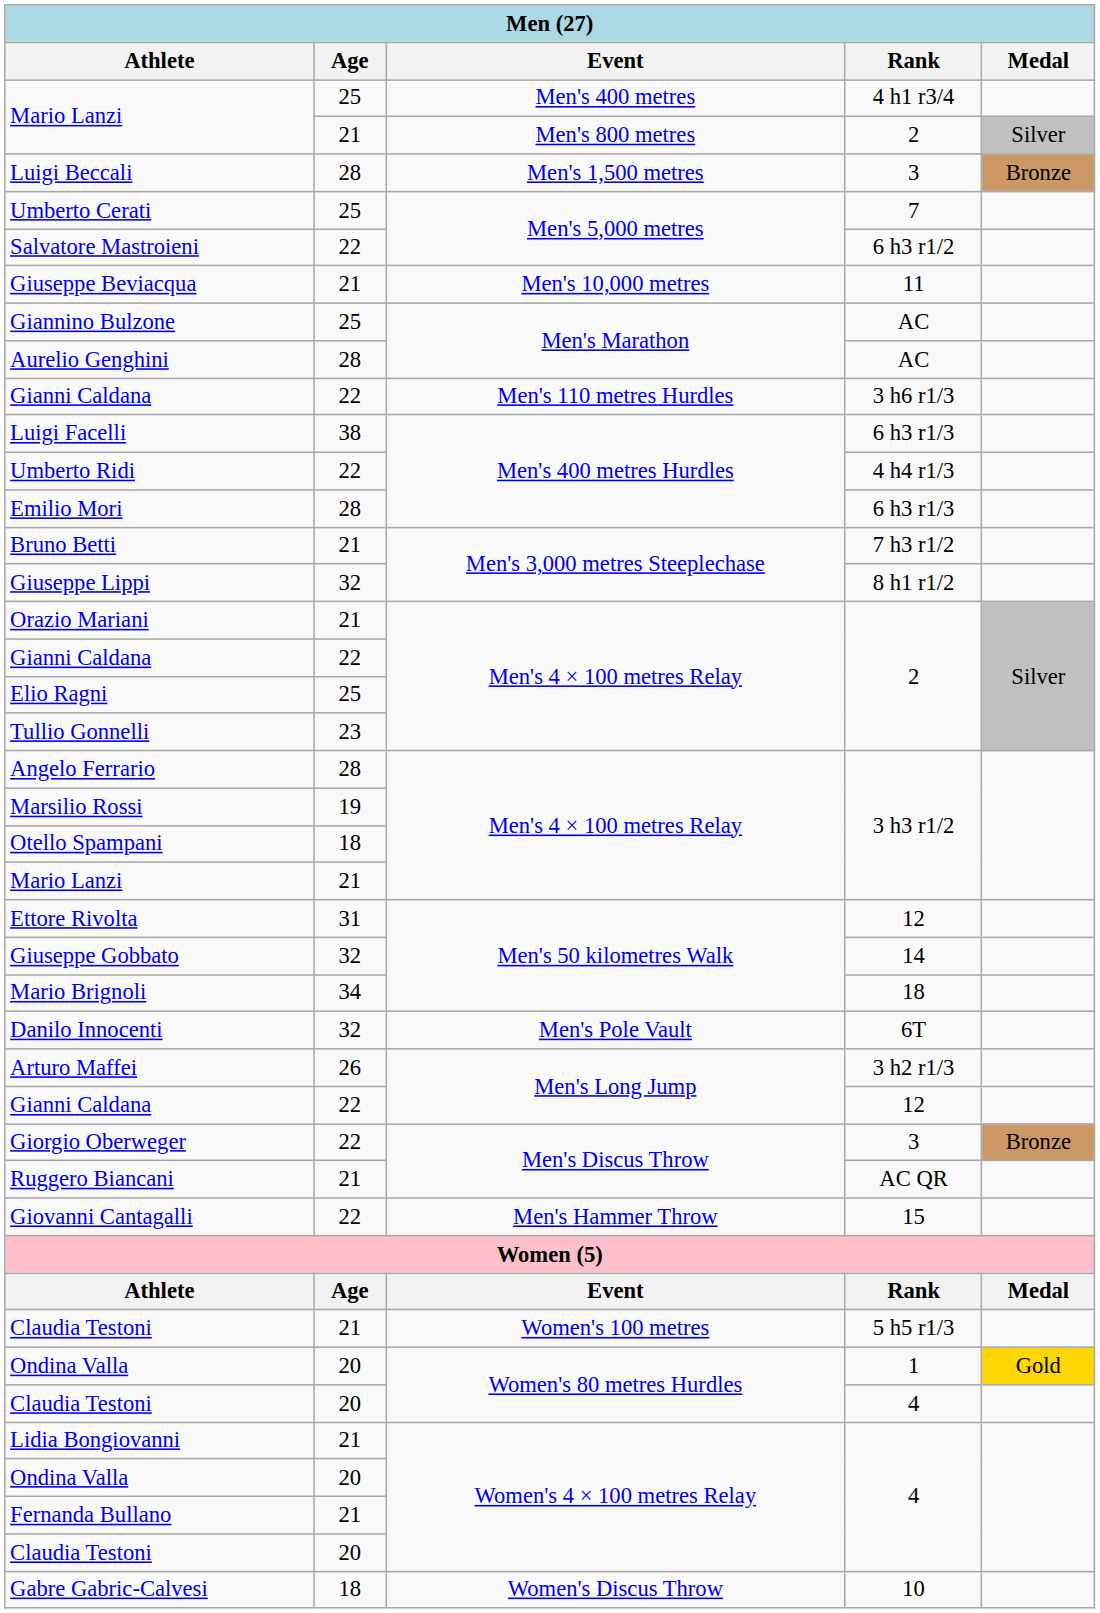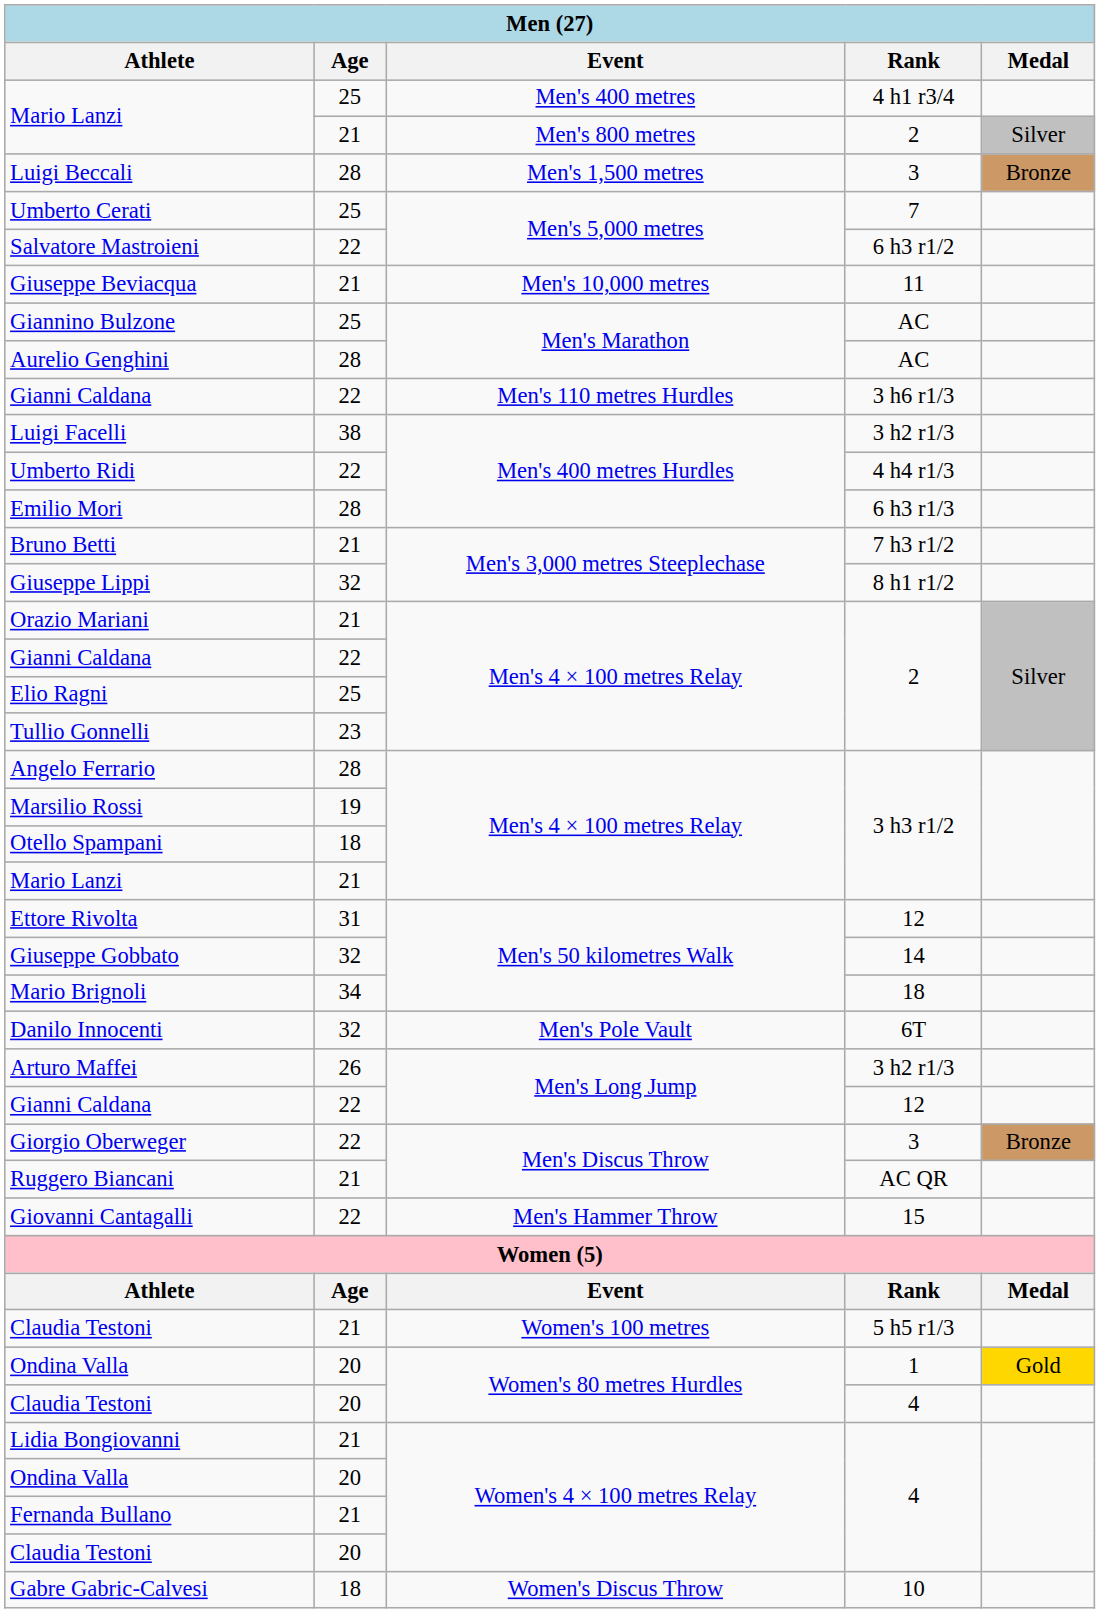 <table class="wikitable" width=55% style="font-size:90%; text-align:center;">
 <tr>
 <td colspan=5 bgcolor=lightblue><strong>Men (27)</strong></td>
 </tr>
 <tr>
 <th>Athlete</th>
 <th>Age</th>
 <th>Event</th>
 <th>Rank</th>
 <th>Medal</th>
 </tr>
 <tr>
 <td align=left rowspan=2><a href='#'>Mario Lanzi</a></td>
 <td>25</td>
 <td><a href='#'>Men's 400 metres</a></td>
 <td>4 h1 r3/4</td>
 <td></td>
 </tr>
 <tr>
 <td>21</td>
 <td><a href='#'>Men's 800 metres</a></td>
 <td>2</td>
 <td bgcolor=silver>Silver</td>
 </tr>
 <tr>
 <td align=left><a href='#'>Luigi Beccali</a></td>
 <td>28</td>
 <td><a href='#'>Men's 1,500 metres</a></td>
 <td>3</td>
 <td bgcolor=cc9966>Bronze</td>
 </tr>
 <tr>
 <td align=left><a href='#'>Umberto Cerati</a></td>
 <td>25</td>
 <td rowspan=2><a href='#'>Men's 5,000 metres</a></td>
 <td>7</td>
 <td></td>
 </tr>
 <tr>
 <td align=left><a href='#'>Salvatore Mastroieni</a></td>
 <td>22</td>
 <td>6 h3 r1/2</td>
 <td></td>
 </tr>
 <tr>
 <td align=left><a href='#'>Giuseppe Beviacqua</a></td>
 <td>21</td>
 <td><a href='#'>Men's 10,000 metres</a></td>
 <td>11</td>
 <td></td>
 </tr>
 <tr>
 <td align=left><a href='#'>Giannino Bulzone</a></td>
 <td>25</td>
 <td rowspan=2><a href='#'>Men's Marathon</a></td>
 <td>AC</td>
 <td></td>
 </tr>
 <tr>
 <td align=left><a href='#'>Aurelio Genghini</a></td>
 <td>28</td>
 <td>AC</td>
 <td></td>
 </tr>
 <tr>
 <td align=left><a href='#'>Gianni Caldana</a></td>
 <td>22</td>
 <td><a href='#'>Men's 110 metres Hurdles</a></td>
 <td>3 h6 r1/3</td>
 <td></td>
 </tr>
 <tr>
 <td align=left><a href='#'>Luigi Facelli</a></td>
 <td>38</td>
 <td rowspan=3><a href='#'>Men's 400 metres Hurdles</a></td>
-<td>6 h3 r1/3</td>
+<td>3 h2 r1/3</td>
 <td></td>
 </tr>
 <tr>
 <td align=left><a href='#'>Umberto Ridi</a></td>
 <td>22</td>
 <td>4 h4 r1/3</td>
 <td></td>
 </tr>
 <tr>
 <td align=left><a href='#'>Emilio Mori</a></td>
 <td>28</td>
 <td>6 h3 r1/3</td>
 <td></td>
 </tr>
 <tr>
 <td align=left><a href='#'>Bruno Betti</a></td>
 <td>21</td>
 <td rowspan=2><a href='#'>Men's 3,000 metres Steeplechase</a></td>
 <td>7 h3 r1/2</td>
 <td></td>
 </tr>
 <tr>
 <td align=left><a href='#'>Giuseppe Lippi</a></td>
 <td>32</td>
 <td>8 h1 r1/2</td>
 <td></td>
 </tr>
 <tr>
 <td align=left><a href='#'>Orazio Mariani</a></td>
 <td>21</td>
 <td rowspan=4><a href='#'>Men's 4 × 100 metres Relay</a></td>
 <td rowspan=4>2</td>
 <td bgcolor=silver rowspan=4>Silver</td>
 </tr>
 <tr>
 <td align=left><a href='#'>Gianni Caldana</a></td>
 <td>22</td>
 </tr>
 <tr>
 <td align=left><a href='#'>Elio Ragni</a></td>
 <td>25</td>
 </tr>
 <tr>
 <td align=left><a href='#'>Tullio Gonnelli</a></td>
 <td>23</td>
 </tr>
 <tr>
 <td align=left><a href='#'>Angelo Ferrario</a></td>
 <td>28</td>
 <td rowspan=4><a href='#'>Men's 4 × 100 metres Relay</a></td>
 <td rowspan=4>3 h3 r1/2</td>
 <td rowspan=4></td>
 </tr>
 <tr>
 <td align=left><a href='#'>Marsilio Rossi</a></td>
 <td>19</td>
 </tr>
 <tr>
 <td align=left><a href='#'>Otello Spampani</a></td>
 <td>18</td>
 </tr>
 <tr>
 <td align=left><a href='#'>Mario Lanzi</a></td>
 <td>21</td>
 </tr>
 <tr>
 <td align=left><a href='#'>Ettore Rivolta</a></td>
 <td>31</td>
 <td rowspan=3><a href='#'>Men's 50 kilometres Walk</a></td>
 <td>12</td>
 <td></td>
 </tr>
 <tr>
 <td align=left><a href='#'>Giuseppe Gobbato</a></td>
 <td>32</td>
 <td>14</td>
 <td></td>
 </tr>
 <tr>
 <td align=left><a href='#'>Mario Brignoli</a></td>
 <td>34</td>
 <td>18</td>
 <td></td>
 </tr>
 <tr>
 <td align=left><a href='#'>Danilo Innocenti</a></td>
 <td>32</td>
 <td><a href='#'>Men's Pole Vault</a></td>
 <td>6T</td>
 <td></td>
 </tr>
 <tr>
 <td align=left><a href='#'>Arturo Maffei</a></td>
 <td>26</td>
 <td rowspan=2><a href='#'>Men's Long Jump</a></td>
 <td>3 h2 r1/3</td>
 <td></td>
 </tr>
 <tr>
 <td align=left><a href='#'>Gianni Caldana</a></td>
 <td>22</td>
 <td>12</td>
 <td></td>
 </tr>
 <tr>
 <td align=left><a href='#'>Giorgio Oberweger</a></td>
 <td>22</td>
 <td rowspan=2><a href='#'>Men's Discus Throw</a></td>
 <td>3</td>
 <td bgcolor=cc9966>Bronze</td>
 </tr>
 <tr>
 <td align=left><a href='#'>Ruggero Biancani</a></td>
 <td>21</td>
 <td>AC QR</td>
 <td></td>
 </tr>
 <tr>
 <td align=left><a href='#'>Giovanni Cantagalli</a></td>
 <td>22</td>
 <td><a href='#'>Men's Hammer Throw</a></td>
 <td>15</td>
 <td></td>
 </tr>
 <tr>
 <td colspan=5 bgcolor=pink><strong>Women (5)</strong></td>
 </tr>
 <tr>
 <th>Athlete</th>
 <th>Age</th>
 <th>Event</th>
 <th>Rank</th>
 <th>Medal</th>
 </tr>
 <tr>
 <td align=left><a href='#'>Claudia Testoni</a></td>
 <td>21</td>
 <td><a href='#'>Women's 100 metres</a></td>
 <td>5 h5 r1/3</td>
 <td></td>
 </tr>
 <tr>
 <td align=left><a href='#'>Ondina Valla</a></td>
 <td>20</td>
 <td rowspan=2><a href='#'>Women's 80 metres Hurdles</a></td>
 <td>1</td>
 <td bgcolor=gold>Gold</td>
 </tr>
 <tr>
 <td align=left><a href='#'>Claudia Testoni</a></td>
 <td>20</td>
 <td>4</td>
 <td></td>
 </tr>
 <tr>
 <td align=left><a href='#'>Lidia Bongiovanni</a></td>
 <td>21</td>
 <td rowspan=4><a href='#'>Women's 4 × 100 metres Relay</a></td>
 <td rowspan=4>4</td>
 <td rowspan=4></td>
 </tr>
 <tr>
 <td align=left><a href='#'>Ondina Valla</a></td>
 <td>20</td>
 </tr>
 <tr>
 <td align=left><a href='#'>Fernanda Bullano</a></td>
 <td>21</td>
 </tr>
 <tr>
 <td align=left><a href='#'>Claudia Testoni</a></td>
 <td>20</td>
 </tr>
 <tr>
 <td align=left><a href='#'>Gabre Gabric-Calvesi</a></td>
 <td>18</td>
 <td><a href='#'>Women's Discus Throw</a></td>
 <td>10</td>
 <td></td>
 </tr>
 </table>
